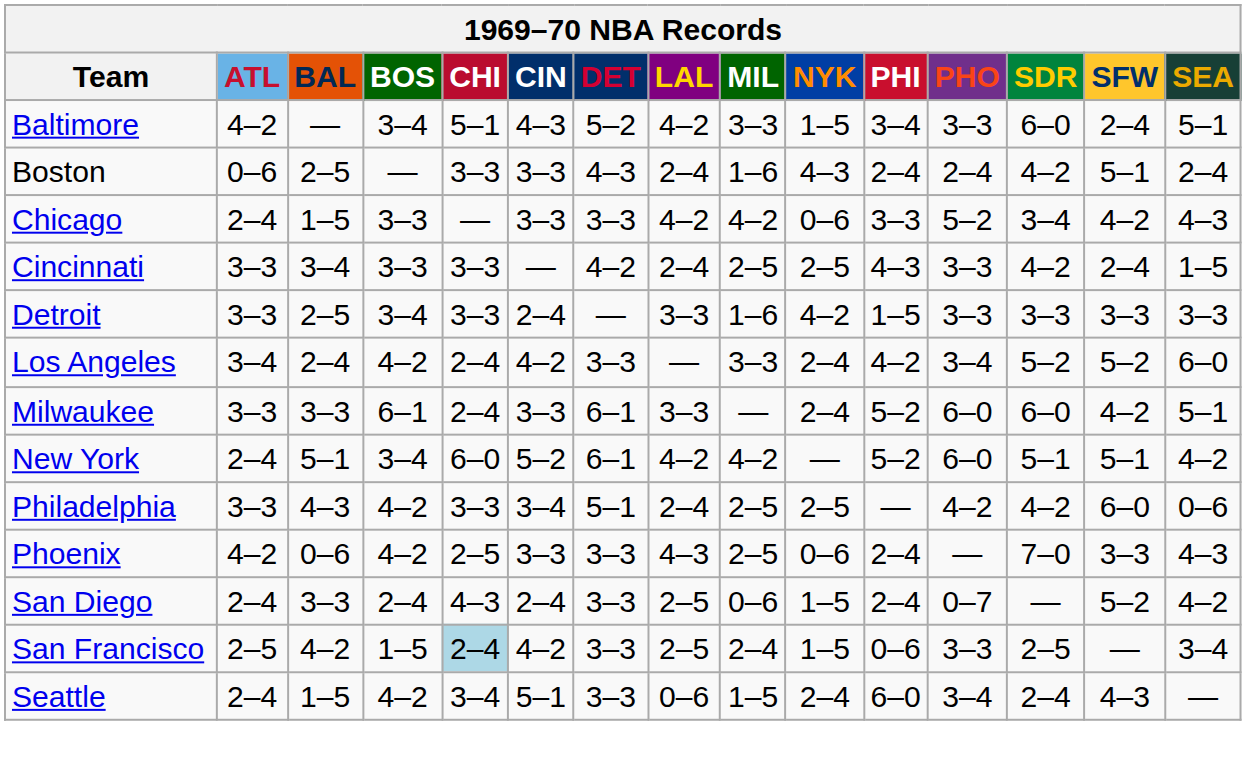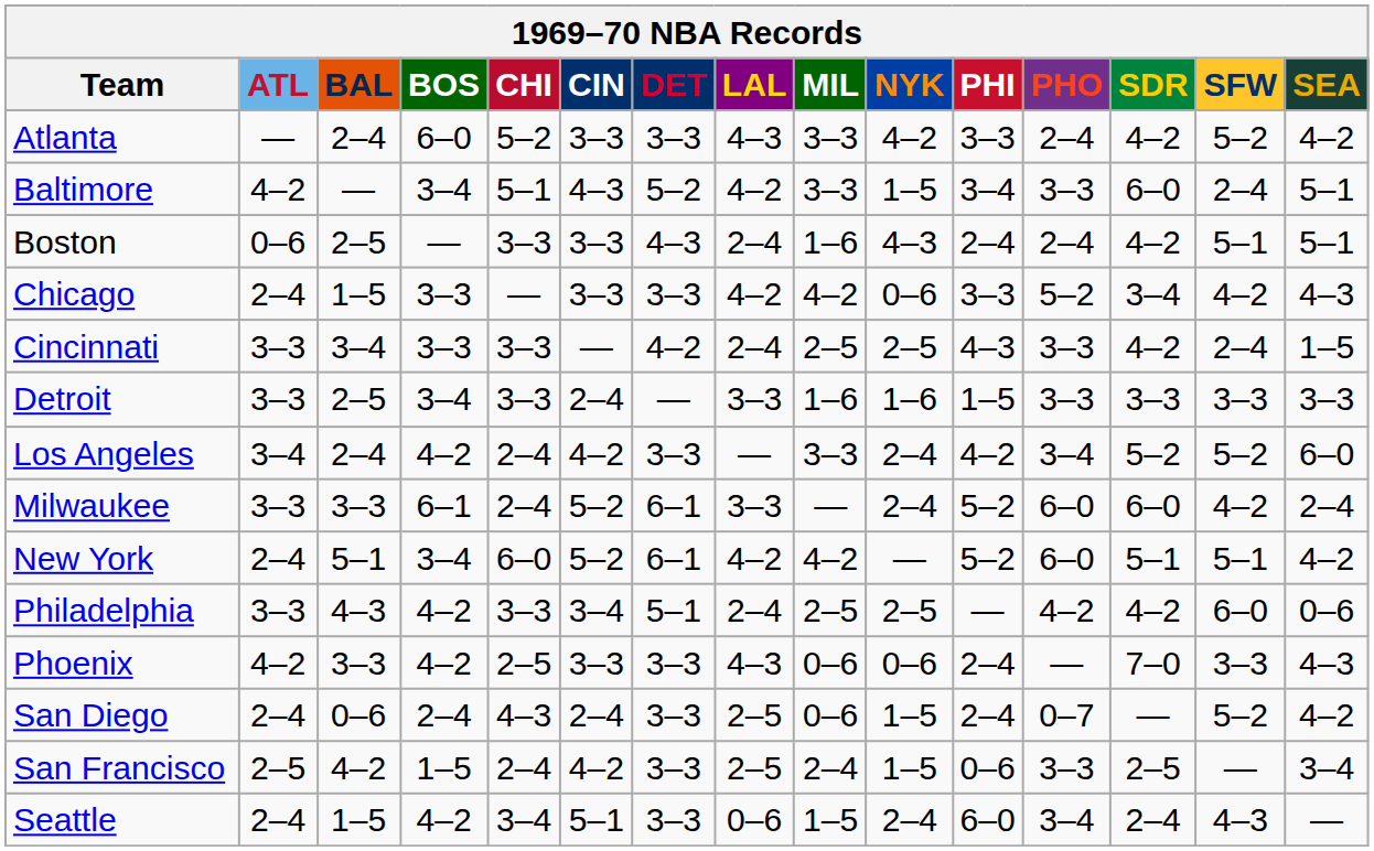 <table class="wikitable" style="font-size:95%; text-align:center;">
 <tr>
 <th colspan=15>1969–70 NBA Records</th>
 </tr>
 <tr>
 <th width=100>Team</th>
 <th style="background:#69B3E6;color:#C70F2E;width=35">ATL</th>
 <th style="background:#E45206;color:#012854;width=35">BAL</th>
 <th style="background:#006400;color:#FFFFFF;width=35">BOS</th>
 <th style="background:#BA0C2F;color:#FFFFFF;width=35">CHI</th>
 <th style="background:#012F6B;color:#FFFFFF;width=35">CIN</th>
 <th style="background:#012F6B;color:#D40032;width=35">DET</th>
 <th style="background:#800080;color:#FFD700;width=35">LAL</th>
 <th style="background:#006400;color:#FFFFFF;width=35">MIL</th>
 <th style="background:#003EA4;color:#FF8C00;width=35">NYK</th>
 <th style="background:#C90F2E;color:#FFFFFF;width=35">PHI</th>
 <th style="background:#702F8B;color:#FA4417;width=35">PHO</th>
 <th style="background:#00843D;color:#FFCC00;width=35">SDR</th>
 <th style="background:#FFC62C;color:#012F6B;width=35">SFW</th>
 <th style="background:#173F36;color:#EBAA00;width=35">SEA</th>
+</tr>
+<tr>
+<td style="text-align:left;"><a href='#'>Atlanta</a></td>
+<td>—</td>
+<td>2–4</td>
+<td>6–0</td>
+<td>5–2</td>
+<td>3–3</td>
+<td>3–3</td>
+<td>4–3</td>
+<td>3–3</td>
+<td>4–2</td>
+<td>3–3</td>
+<td>2–4</td>
+<td>4–2</td>
+<td>5–2</td>
+<td>4–2</td>
 </tr>
 <tr>
 <td style="text-align:left;"><a href='#'>Baltimore</a></td>
 <td>4–2</td>
 <td>—</td>
 <td>3–4</td>
 <td>5–1</td>
 <td>4–3</td>
 <td>5–2</td>
 <td>4–2</td>
 <td>3–3</td>
 <td>1–5</td>
 <td>3–4</td>
 <td>3–3</td>
 <td>6–0</td>
 <td>2–4</td>
 <td>5–1</td>
 </tr>
 <tr>
 <td style="text-align:left;">Boston</td>
 <td>0–6</td>
 <td>2–5</td>
 <td>—</td>
 <td>3–3</td>
 <td>3–3</td>
 <td>4–3</td>
 <td>2–4</td>
 <td>1–6</td>
 <td>4–3</td>
 <td>2–4</td>
 <td>2–4</td>
 <td>4–2</td>
 <td>5–1</td>
-<td>2–4</td>
+<td>5–1</td>
 </tr>
 <tr>
 <td style="text-align:left;"><a href='#'>Chicago</a></td>
 <td>2–4</td>
 <td>1–5</td>
 <td>3–3</td>
 <td>—</td>
 <td>3–3</td>
 <td>3–3</td>
 <td>4–2</td>
 <td>4–2</td>
 <td>0–6</td>
 <td>3–3</td>
 <td>5–2</td>
 <td>3–4</td>
 <td>4–2</td>
 <td>4–3</td>
 </tr>
 <tr>
 <td style="text-align:left;"><a href='#'>Cincinnati</a></td>
 <td>3–3</td>
 <td>3–4</td>
 <td>3–3</td>
 <td>3–3</td>
 <td>—</td>
 <td>4–2</td>
 <td>2–4</td>
 <td>2–5</td>
 <td>2–5</td>
 <td>4–3</td>
 <td>3–3</td>
 <td>4–2</td>
 <td>2–4</td>
 <td>1–5</td>
 </tr>
 <tr>
 <td style="text-align:left;"><a href='#'>Detroit</a></td>
 <td>3–3</td>
 <td>2–5</td>
 <td>3–4</td>
 <td>3–3</td>
 <td>2–4</td>
 <td>—</td>
 <td>3–3</td>
 <td>1–6</td>
-<td>4–2</td>
+<td>1–6</td>
 <td>1–5</td>
 <td>3–3</td>
 <td>3–3</td>
 <td>3–3</td>
 <td>3–3</td>
 </tr>
 <tr>
 <td style="text-align:left;"><a href='#'>Los Angeles</a></td>
 <td>3–4</td>
 <td>2–4</td>
 <td>4–2</td>
 <td>2–4</td>
 <td>4–2</td>
 <td>3–3</td>
 <td>—</td>
 <td>3–3</td>
 <td>2–4</td>
 <td>4–2</td>
 <td>3–4</td>
 <td>5–2</td>
 <td>5–2</td>
 <td>6–0</td>
 </tr>
 <tr>
 <td style="text-align:left;"><a href='#'>Milwaukee</a></td>
 <td>3–3</td>
 <td>3–3</td>
 <td>6–1</td>
 <td>2–4</td>
-<td>3–3</td>
+<td>5–2</td>
 <td>6–1</td>
 <td>3–3</td>
 <td>—</td>
 <td>2–4</td>
 <td>5–2</td>
 <td>6–0</td>
 <td>6–0</td>
 <td>4–2</td>
-<td>5–1</td>
+<td>2–4</td>
 </tr>
 <tr>
 <td style="text-align:left;"><a href='#'>New York</a></td>
 <td>2–4</td>
 <td>5–1</td>
 <td>3–4</td>
 <td>6–0</td>
 <td>5–2</td>
 <td>6–1</td>
 <td>4–2</td>
 <td>4–2</td>
 <td>—</td>
 <td>5–2</td>
 <td>6–0</td>
 <td>5–1</td>
 <td>5–1</td>
 <td>4–2</td>
 </tr>
 <tr>
 <td style="text-align:left;"><a href='#'>Philadelphia</a></td>
 <td>3–3</td>
 <td>4–3</td>
 <td>4–2</td>
 <td>3–3</td>
 <td>3–4</td>
 <td>5–1</td>
 <td>2–4</td>
 <td>2–5</td>
 <td>2–5</td>
 <td>—</td>
 <td>4–2</td>
 <td>4–2</td>
 <td>6–0</td>
 <td>0–6</td>
 </tr>
 <tr>
 <td style="text-align:left;"><a href='#'>Phoenix</a></td>
 <td>4–2</td>
-<td>0–6</td>
+<td>3–3</td>
 <td>4–2</td>
 <td>2–5</td>
 <td>3–3</td>
 <td>3–3</td>
 <td>4–3</td>
-<td>2–5</td>
+<td>0–6</td>
 <td>0–6</td>
 <td>2–4</td>
 <td>—</td>
 <td>7–0</td>
 <td>3–3</td>
 <td>4–3</td>
 </tr>
 <tr>
 <td style="text-align:left;"><a href='#'>San Diego</a></td>
 <td>2–4</td>
-<td>3–3</td>
+<td>0–6</td>
 <td>2–4</td>
 <td>4–3</td>
 <td>2–4</td>
 <td>3–3</td>
 <td>2–5</td>
 <td>0–6</td>
 <td>1–5</td>
 <td>2–4</td>
 <td>0–7</td>
 <td>—</td>
 <td>5–2</td>
 <td>4–2</td>
 </tr>
 <tr>
 <td style="text-align:left;"><a href='#'>San Francisco</a></td>
 <td>2–5</td>
 <td>4–2</td>
 <td>1–5</td>
-<td style="background: lightblue;">2–4</td>
+<td>2–4</td>
 <td>4–2</td>
 <td>3–3</td>
 <td>2–5</td>
 <td>2–4</td>
 <td>1–5</td>
 <td>0–6</td>
 <td>3–3</td>
 <td>2–5</td>
 <td>—</td>
 <td>3–4</td>
 </tr>
 <tr>
 <td style="text-align:left;"><a href='#'>Seattle</a></td>
 <td>2–4</td>
 <td>1–5</td>
 <td>4–2</td>
 <td>3–4</td>
 <td>5–1</td>
 <td>3–3</td>
 <td>0–6</td>
 <td>1–5</td>
 <td>2–4</td>
 <td>6–0</td>
 <td>3–4</td>
 <td>2–4</td>
 <td>4–3</td>
 <td>—</td>
 </tr>
 </table>
